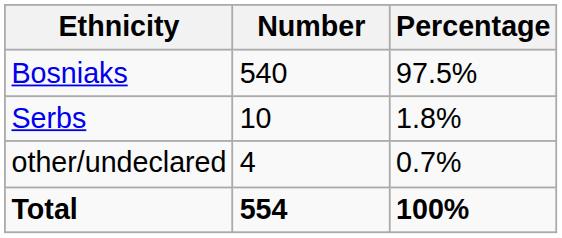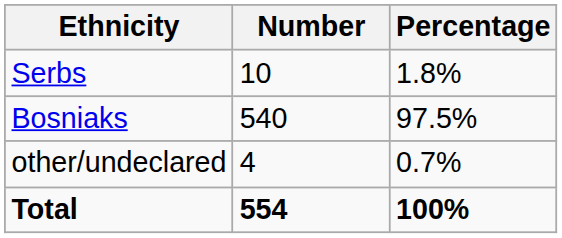 <table class="wikitable">
 <tr>
 <th width="100px">Ethnicity</th>
 <th width="80px">Number</th>
 <th width="80px">Percentage</th>
 </tr>
 <tr>
+<td><a href='#'>Serbs</a></td>
+<td>10</td>
+<td>1.8%</td>
+</tr>
+<tr>
 <td><a href='#'>Bosniaks</a></td>
 <td>540</td>
 <td>97.5%</td>
-</tr>
-<tr>
-<td><a href='#'>Serbs</a></td>
-<td>10</td>
-<td>1.8%</td>
 </tr>
 <tr>
 <td>other/undeclared</td>
 <td>4</td>
 <td>0.7%</td>
 </tr>
 <tr>
 <td><strong>Total</strong></td>
 <td><strong>554</strong></td>
 <td><strong>100%</strong></td>
 </tr>
 </table>
